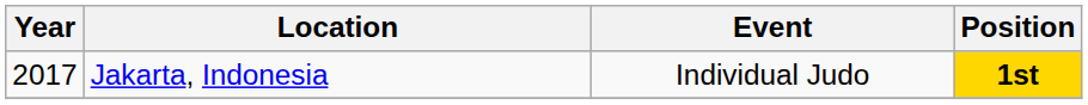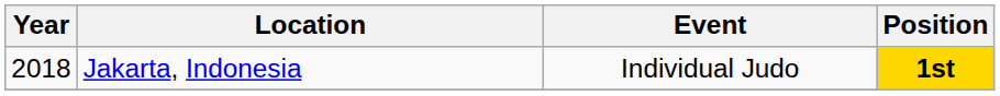 <table class="wikitable" style="text-align:center;">
 <tr>
 <th>Year</th>
 <th style="width:17em">Location</th>
 <th style="width:12em">Event</th>
 <th>Position</th>
 </tr>
 <tr>
-<td>2017</td>
+<td>2018</td>
 <td rowspan="1" align="left"> <a href='#'>Jakarta</a>, <a href='#'>Indonesia</a></td>
 <td>Individual Judo</td>
 <td bgcolor="Gold"><strong>1st</strong></td>
 </tr>
 <tr>
 </tr>
 </table>
